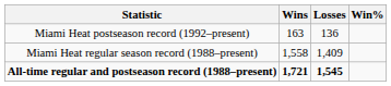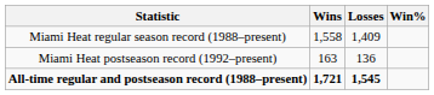 <table class="wikitable" style="text-align:center; font-size:95%">
 <tr>
 <th>Statistic</th>
 <th>Wins</th>
 <th>Losses</th>
 <th>Win%</th>
 </tr>
 <tr>
+<td>Miami Heat regular season record (1988–present)</td>
+<td>1,558</td>
+<td>1,409</td>
+<td></td>
+</tr>
+<tr>
 <td>Miami Heat postseason record (1992–present)</td>
 <td>163</td>
 <td>136</td>
-<td></td>
-</tr>
-<tr>
-<td>Miami Heat regular season record (1988–present)</td>
-<td>1,558</td>
-<td>1,409</td>
 <td></td>
 </tr>
 <tr>
 <td><strong>All-time regular and postseason record (1988–present)</strong></td>
 <td><strong>1,721</strong></td>
 <td><strong>1,545</strong></td>
 <td><strong></strong></td>
 </tr>
 </table>
